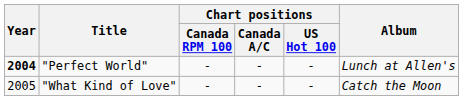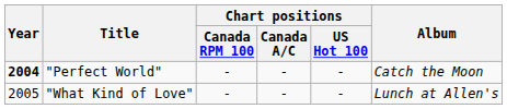 <table class="wikitable">
 <tr>
 <th rowspan="2">Year</th>
 <th rowspan="2">Title</th>
 <th colspan="3">Chart positions</th>
 <th rowspan="2">Album</th>
 </tr>
 <tr>
 <th>Canada<br> <a href='#'>RPM 100</a></th>
 <th>Canada<br> A/C</th>
 <th>US <br><a href='#'>Hot 100</a></th>
 </tr>
 <tr>
 <td><strong>2004</strong></td>
 <td>"Perfect World"</td>
 <td align="center">-</td>
 <td align="center">-</td>
 <td align="center">-</td>
-<td><em>Lunch at Allen's</em></td>
+<td><em>Catch the Moon</em></td>
 </tr>
 <tr>
 <td>2005</td>
 <td>"What Kind of Love"</td>
 <td align="center">-</td>
 <td align="center">-</td>
 <td align="center">-</td>
-<td><em>Catch the Moon</em></td>
+<td><em>Lunch at Allen's</em></td>
 </tr>
 </table>
